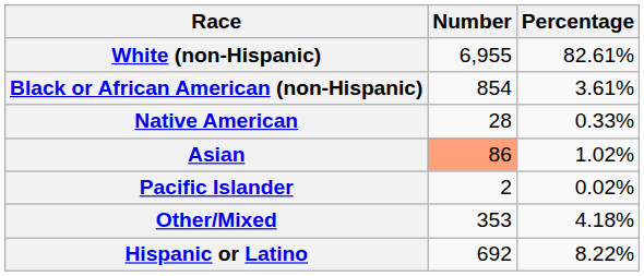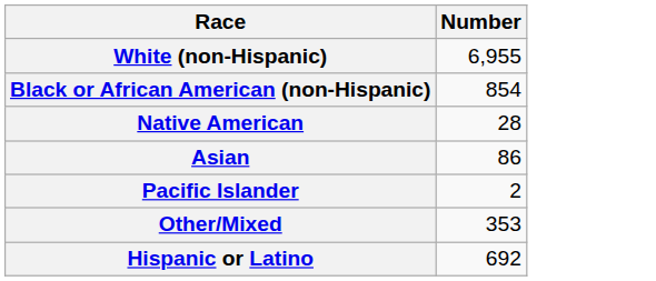 <table class="wikitable" style="text-align:right">
 <tr>
 <th scope="col">Race</th>
 <th scope="col">Number</th>
-<th scope="col">Percentage</th>
 </tr>
 <tr>
 <th scope="row"><a href='#'>White</a> (non-Hispanic)</th>
 <td>6,955</td>
-<td>82.61%</td>
 </tr>
 <tr>
 <th scope="row"><a href='#'>Black or African American</a> (non-Hispanic)</th>
 <td>854</td>
-<td>3.61%</td>
 </tr>
 <tr>
 <th scope="row"><a href='#'>Native American</a></th>
 <td>28</td>
-<td>0.33%</td>
 </tr>
 <tr>
 <th scope="row"><a href='#'>Asian</a></th>
-<td style="background: lightsalmon;">86</td>
-<td>1.02%</td>
+<td>86</td>
 </tr>
 <tr>
 <th scope="row"><a href='#'>Pacific Islander</a></th>
 <td>2</td>
-<td>0.02%</td>
 </tr>
 <tr>
 <th scope="row"><a href='#'>Other/Mixed</a></th>
 <td>353</td>
-<td>4.18%</td>
 </tr>
 <tr>
 <th scope="row"><a href='#'>Hispanic</a> or <a href='#'>Latino</a></th>
 <td>692</td>
-<td>8.22%</td>
 </tr>
 </table>
